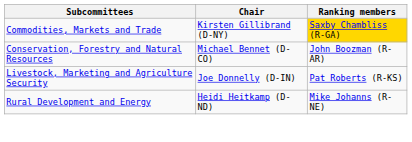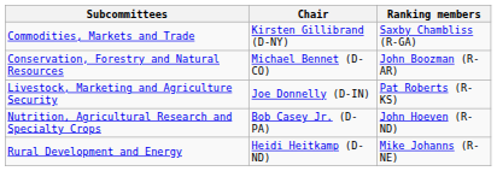 <table class="wikitable">
 <tr>
 <th>Subcommittees</th>
 <th>Chair</th>
 <th>Ranking members</th>
 </tr>
 <tr>
 <td><a href='#'>Commodities, Markets and Trade</a></td>
 <td><a href='#'>Kirsten Gillibrand</a> (D-NY)</td>
-<td style="background: gold;"><a href='#'>Saxby Chambliss</a> (R-GA)</td>
+<td><a href='#'>Saxby Chambliss</a> (R-GA)</td>
 </tr>
 <tr>
 <td><a href='#'>Conservation, Forestry and Natural Resources</a></td>
 <td><a href='#'>Michael Bennet</a> (D-CO)</td>
 <td><a href='#'>John Boozman</a> (R-AR)</td>
 </tr>
 <tr>
 <td><a href='#'>Livestock, Marketing and Agriculture Security</a></td>
 <td><a href='#'>Joe Donnelly</a> (D-IN)</td>
 <td><a href='#'>Pat Roberts</a> (R-KS)</td>
 </tr>
 <tr>
+<td><a href='#'>Nutrition, Agricultural Research and Specialty Crops</a></td>
+<td><a href='#'>Bob Casey Jr.</a> (D-PA)</td>
+<td><a href='#'>John Hoeven</a> (R-ND)</td>
+</tr>
+<tr>
 <td><a href='#'>Rural Development and Energy</a></td>
 <td><a href='#'>Heidi Heitkamp</a> (D-ND)</td>
 <td><a href='#'>Mike Johanns</a> (R-NE)</td>
 </tr>
 </table>
